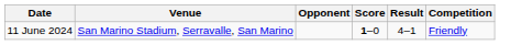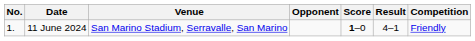 <table class="wikitable">
 <tr>
+<th>No.</th>
 <th>Date</th>
 <th>Venue</th>
 <th>Opponent</th>
 <th>Score</th>
 <th>Result</th>
 <th>Competition</th>
 </tr>
 <tr>
+<td>1.</td>
 <td>11 June 2024</td>
 <td><a href='#'>San Marino Stadium</a>, <a href='#'>Serravalle</a>, <a href='#'>San Marino</a></td>
 <td></td>
 <td align=center><strong>1</strong>–0</td>
 <td align=center>4–1</td>
 <td><a href='#'>Friendly</a></td>
 </tr>
 </table>
